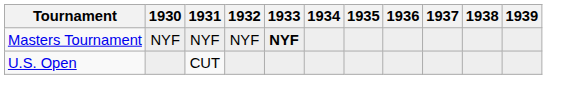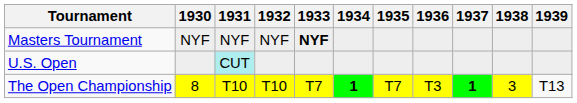 <table class="wikitable" style="font-size:95%;text-align:center;">
 <tr>
 <th>Tournament</th>
 <th>1930</th>
 <th>1931</th>
 <th>1932</th>
 <th>1933</th>
 <th>1934</th>
 <th>1935</th>
 <th>1936</th>
 <th>1937</th>
 <th>1938</th>
 <th>1939</th>
 </tr>
 <tr>
 <td align=left><a href='#'>Masters Tournament</a></td>
 <td style="background:#eeeeee;">NYF</td>
 <td style="background:#eeeeee;">NYF</td>
 <td style="background:#eeeeee;">NYF</td>
 <td style="background:#eeeeee;"><strong>NYF</strong></td>
 <td style="background:#eeeeee;"></td>
 <td style="background:#eeeeee;"></td>
 <td style="background:#eeeeee;"></td>
 <td style="background:#eeeeee;"></td>
 <td style="background:#eeeeee;"></td>
 <td style="background:#eeeeee;"></td>
 </tr>
 <tr>
 <td align=left><a href='#'>U.S. Open</a></td>
 <td style="background:#eeeeee;"></td>
-<td>CUT</td>
+<td style="background: paleturquoise;">CUT</td>
 <td style="background:#eeeeee;"></td>
 <td style="background:#eeeeee;"></td>
 <td style="background:#eeeeee;"></td>
 <td style="background:#eeeeee;"></td>
 <td style="background:#eeeeee;"></td>
 <td style="background:#eeeeee;"></td>
 <td style="background:#eeeeee;"></td>
 <td style="background:#eeeeee;"></td>
 </tr>
+<tr>
+<td align=left><a href='#'>The Open Championship</a></td>
+<td style="background:yellow;">8</td>
+<td style="background:yellow;">T10</td>
+<td style="background:yellow;">T10</td>
+<td style="background:yellow;">T7</td>
+<td style="background:lime;"><strong>1</strong></td>
+<td style="background:yellow;">T7</td>
+<td style="background:yellow;">T3</td>
+<td style="background:lime;"><strong>1</strong></td>
+<td style="background:yellow;">3</td>
+<td>T13</td>
+</tr>
 </table>
